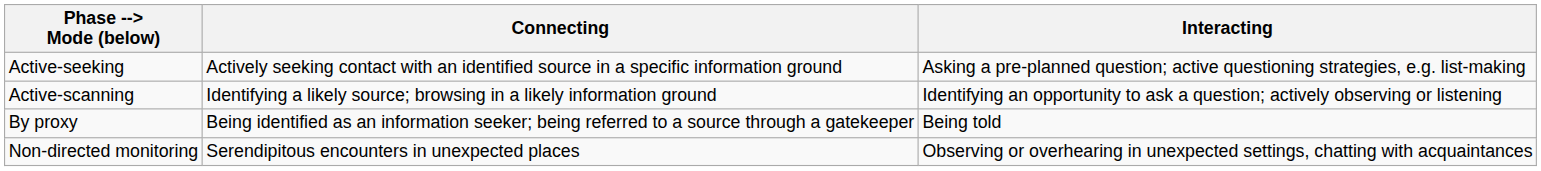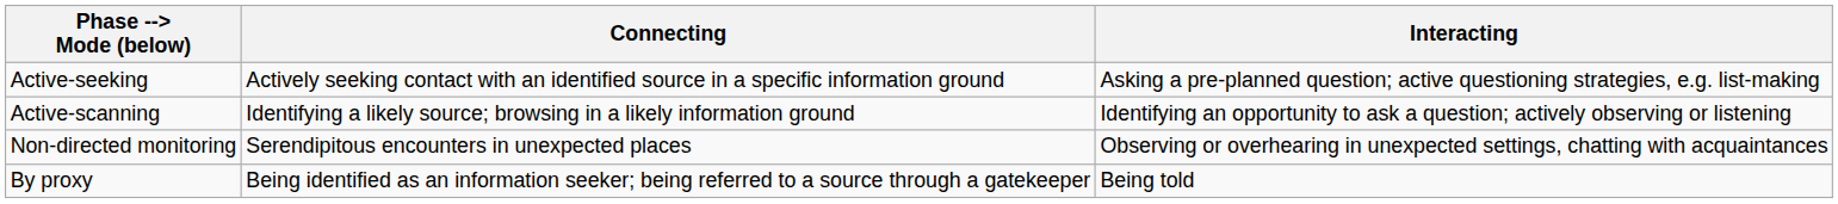 <table class="wikitable">
 <tr>
 <th>Phase --><br>Mode (below)</th>
 <th><strong>Connecting</strong></th>
 <th>Interacting</th>
 </tr>
 <tr>
 <td>Active-seeking</td>
 <td>Actively seeking contact with an identified source in a specific information ground</td>
 <td>Asking a pre-planned question;  active questioning strategies, e.g. list-making</td>
 </tr>
 <tr>
 <td>Active-scanning</td>
 <td>Identifying a likely source; browsing in a likely information ground</td>
 <td>Identifying an opportunity to ask a question; actively observing or listening</td>
 </tr>
 <tr>
+<td>Non-directed monitoring</td>
+<td>Serendipitous encounters in unexpected places</td>
+<td>Observing or overhearing in unexpected settings, chatting with acquaintances</td>
+</tr>
+<tr>
 <td>By proxy</td>
 <td>Being identified as an information seeker; being referred to a source through a gatekeeper</td>
 <td>Being told</td>
 </tr>
-<tr>
-<td>Non-directed monitoring</td>
-<td>Serendipitous encounters in unexpected places</td>
-<td>Observing or overhearing in unexpected settings, chatting with acquaintances</td>
-</tr>
 </table>
